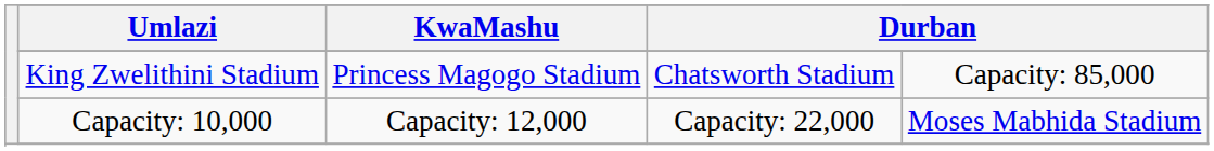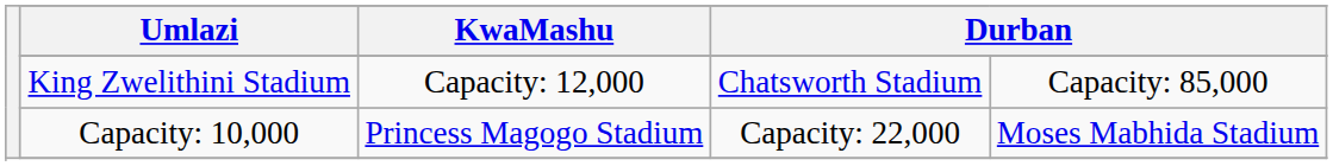 <table class=wikitable style="text-align:center">
 <tr>
 <th rowspan="6"></th>
 </tr>
 <tr>
 <th><a href='#'>Umlazi</a></th>
 <th><a href='#'>KwaMashu</a></th>
 <th colspan="2"><a href='#'>Durban</a></th>
 </tr>
 <tr>
 </tr>
 <tr>
 <td><a href='#'>King Zwelithini Stadium</a></td>
-<td><a href='#'>Princess Magogo Stadium</a></td>
+<td>Capacity: 12,000</td>
 <td><a href='#'>Chatsworth Stadium</a></td>
 <td>Capacity: 85,000</td>
 </tr>
 <tr>
 <td>Capacity: 10,000</td>
-<td>Capacity: 12,000</td>
+<td><a href='#'>Princess Magogo Stadium</a></td>
 <td>Capacity: 22,000</td>
 <td><a href='#'>Moses Mabhida Stadium</a></td>
 </tr>
 <tr>
 </tr>
 </table>
